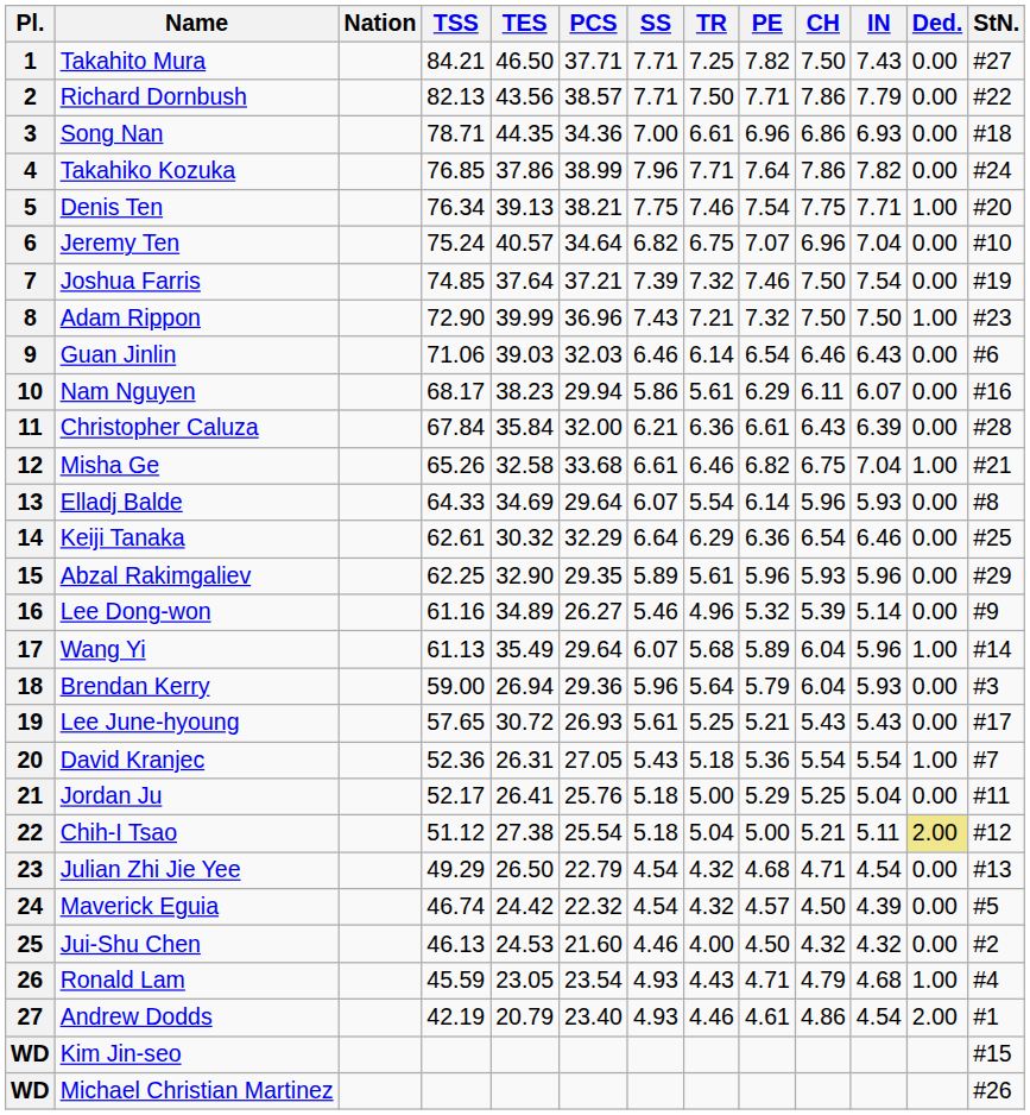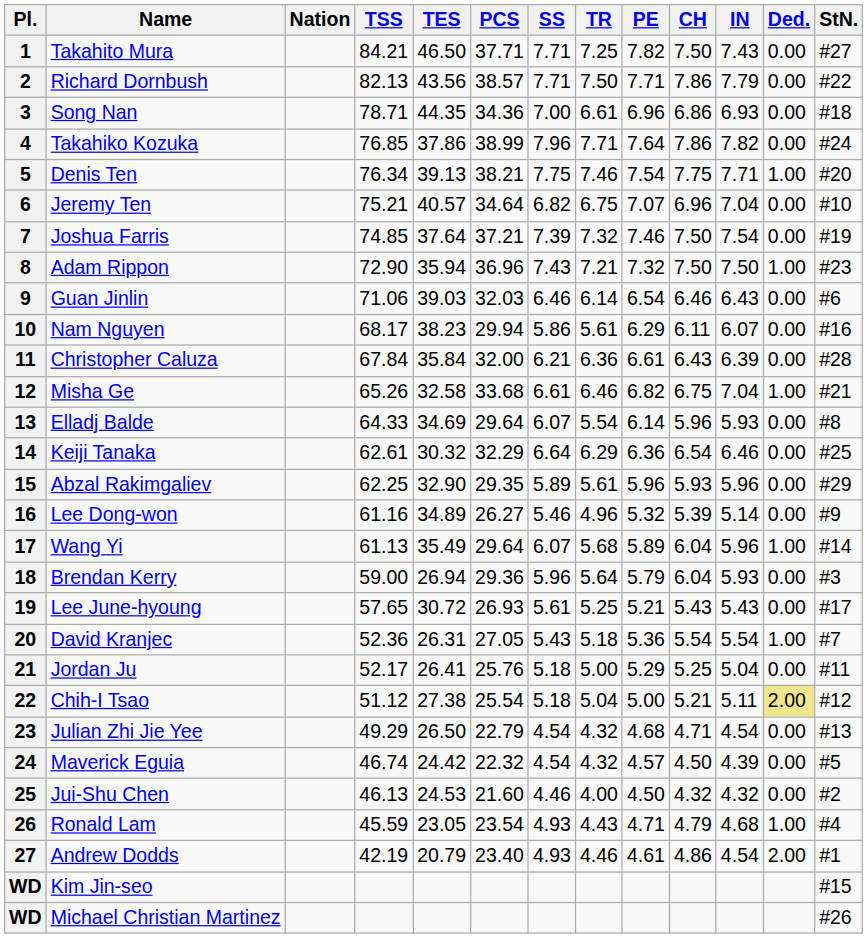 <table class="wikitable sortable">
 <tr>
 <th>Pl.</th>
 <th>Name</th>
 <th>Nation</th>
 <th><a href='#'>TSS</a></th>
 <th><a href='#'>TES</a></th>
 <th><a href='#'>PCS</a></th>
 <th><a href='#'>SS</a></th>
 <th><a href='#'>TR</a></th>
 <th><a href='#'>PE</a></th>
 <th><a href='#'>CH</a></th>
 <th><a href='#'>IN</a></th>
 <th><a href='#'>Ded.</a></th>
 <th>StN.</th>
 </tr>
 <tr>
 <th>1</th>
 <td><a href='#'>Takahito Mura</a></td>
 <td></td>
 <td>84.21</td>
 <td>46.50</td>
 <td>37.71</td>
 <td>7.71</td>
 <td>7.25</td>
 <td>7.82</td>
 <td>7.50</td>
 <td>7.43</td>
 <td>0.00</td>
 <td>#27</td>
 </tr>
 <tr>
 <th>2</th>
 <td><a href='#'>Richard Dornbush</a></td>
 <td></td>
 <td>82.13</td>
 <td>43.56</td>
 <td>38.57</td>
 <td>7.71</td>
 <td>7.50</td>
 <td>7.71</td>
 <td>7.86</td>
 <td>7.79</td>
 <td>0.00</td>
 <td>#22</td>
 </tr>
 <tr>
 <th>3</th>
 <td><a href='#'>Song Nan</a></td>
 <td></td>
 <td>78.71</td>
 <td>44.35</td>
 <td>34.36</td>
 <td>7.00</td>
 <td>6.61</td>
 <td>6.96</td>
 <td>6.86</td>
 <td>6.93</td>
 <td>0.00</td>
 <td>#18</td>
 </tr>
 <tr>
 <th>4</th>
 <td><a href='#'>Takahiko Kozuka</a></td>
 <td></td>
 <td>76.85</td>
 <td>37.86</td>
 <td>38.99</td>
 <td>7.96</td>
 <td>7.71</td>
 <td>7.64</td>
 <td>7.86</td>
 <td>7.82</td>
 <td>0.00</td>
 <td>#24</td>
 </tr>
 <tr>
 <th>5</th>
 <td><a href='#'>Denis Ten</a></td>
 <td></td>
 <td>76.34</td>
 <td>39.13</td>
 <td>38.21</td>
 <td>7.75</td>
 <td>7.46</td>
 <td>7.54</td>
 <td>7.75</td>
 <td>7.71</td>
 <td>1.00</td>
 <td>#20</td>
 </tr>
 <tr>
 <th>6</th>
 <td><a href='#'>Jeremy Ten</a></td>
 <td></td>
-<td>75.24</td>
+<td>75.21</td>
 <td>40.57</td>
 <td>34.64</td>
 <td>6.82</td>
 <td>6.75</td>
 <td>7.07</td>
 <td>6.96</td>
 <td>7.04</td>
 <td>0.00</td>
 <td>#10</td>
 </tr>
 <tr>
 <th>7</th>
 <td><a href='#'>Joshua Farris</a></td>
 <td></td>
 <td>74.85</td>
 <td>37.64</td>
 <td>37.21</td>
 <td>7.39</td>
 <td>7.32</td>
 <td>7.46</td>
 <td>7.50</td>
 <td>7.54</td>
 <td>0.00</td>
 <td>#19</td>
 </tr>
 <tr>
 <th>8</th>
 <td><a href='#'>Adam Rippon</a></td>
 <td></td>
 <td>72.90</td>
-<td>39.99</td>
+<td>35.94</td>
 <td>36.96</td>
 <td>7.43</td>
 <td>7.21</td>
 <td>7.32</td>
 <td>7.50</td>
 <td>7.50</td>
 <td>1.00</td>
 <td>#23</td>
 </tr>
 <tr>
 <th>9</th>
 <td><a href='#'>Guan Jinlin</a></td>
 <td></td>
 <td>71.06</td>
 <td>39.03</td>
 <td>32.03</td>
 <td>6.46</td>
 <td>6.14</td>
 <td>6.54</td>
 <td>6.46</td>
 <td>6.43</td>
 <td>0.00</td>
 <td>#6</td>
 </tr>
 <tr>
 <th>10</th>
 <td><a href='#'>Nam Nguyen</a></td>
 <td></td>
 <td>68.17</td>
 <td>38.23</td>
 <td>29.94</td>
 <td>5.86</td>
 <td>5.61</td>
 <td>6.29</td>
 <td>6.11</td>
 <td>6.07</td>
 <td>0.00</td>
 <td>#16</td>
 </tr>
 <tr>
 <th>11</th>
 <td><a href='#'>Christopher Caluza</a></td>
 <td></td>
 <td>67.84</td>
 <td>35.84</td>
 <td>32.00</td>
 <td>6.21</td>
 <td>6.36</td>
 <td>6.61</td>
 <td>6.43</td>
 <td>6.39</td>
 <td>0.00</td>
 <td>#28</td>
 </tr>
 <tr>
 <th>12</th>
 <td><a href='#'>Misha Ge</a></td>
 <td></td>
 <td>65.26</td>
 <td>32.58</td>
 <td>33.68</td>
 <td>6.61</td>
 <td>6.46</td>
 <td>6.82</td>
 <td>6.75</td>
 <td>7.04</td>
 <td>1.00</td>
 <td>#21</td>
 </tr>
 <tr>
 <th>13</th>
 <td><a href='#'>Elladj Balde</a></td>
 <td></td>
 <td>64.33</td>
 <td>34.69</td>
 <td>29.64</td>
 <td>6.07</td>
 <td>5.54</td>
 <td>6.14</td>
 <td>5.96</td>
 <td>5.93</td>
 <td>0.00</td>
 <td>#8</td>
 </tr>
 <tr>
 <th>14</th>
 <td><a href='#'>Keiji Tanaka</a></td>
 <td></td>
 <td>62.61</td>
 <td>30.32</td>
 <td>32.29</td>
 <td>6.64</td>
 <td>6.29</td>
 <td>6.36</td>
 <td>6.54</td>
 <td>6.46</td>
 <td>0.00</td>
 <td>#25</td>
 </tr>
 <tr>
 <th>15</th>
 <td><a href='#'>Abzal Rakimgaliev</a></td>
 <td></td>
 <td>62.25</td>
 <td>32.90</td>
 <td>29.35</td>
 <td>5.89</td>
 <td>5.61</td>
 <td>5.96</td>
 <td>5.93</td>
 <td>5.96</td>
 <td>0.00</td>
 <td>#29</td>
 </tr>
 <tr>
 <th>16</th>
 <td><a href='#'>Lee Dong-won</a></td>
 <td></td>
 <td>61.16</td>
 <td>34.89</td>
 <td>26.27</td>
 <td>5.46</td>
 <td>4.96</td>
 <td>5.32</td>
 <td>5.39</td>
 <td>5.14</td>
 <td>0.00</td>
 <td>#9</td>
 </tr>
 <tr>
 <th>17</th>
 <td><a href='#'>Wang Yi</a></td>
 <td></td>
 <td>61.13</td>
 <td>35.49</td>
 <td>29.64</td>
 <td>6.07</td>
 <td>5.68</td>
 <td>5.89</td>
 <td>6.04</td>
 <td>5.96</td>
 <td>1.00</td>
 <td>#14</td>
 </tr>
 <tr>
 <th>18</th>
 <td><a href='#'>Brendan Kerry</a></td>
 <td></td>
 <td>59.00</td>
 <td>26.94</td>
 <td>29.36</td>
 <td>5.96</td>
 <td>5.64</td>
 <td>5.79</td>
 <td>6.04</td>
 <td>5.93</td>
 <td>0.00</td>
 <td>#3</td>
 </tr>
 <tr>
 <th>19</th>
 <td><a href='#'>Lee June-hyoung</a></td>
 <td></td>
 <td>57.65</td>
 <td>30.72</td>
 <td>26.93</td>
 <td>5.61</td>
 <td>5.25</td>
 <td>5.21</td>
 <td>5.43</td>
 <td>5.43</td>
 <td>0.00</td>
 <td>#17</td>
 </tr>
 <tr>
 <th>20</th>
 <td><a href='#'>David Kranjec</a></td>
 <td></td>
 <td>52.36</td>
 <td>26.31</td>
 <td>27.05</td>
 <td>5.43</td>
 <td>5.18</td>
 <td>5.36</td>
 <td>5.54</td>
 <td>5.54</td>
 <td>1.00</td>
 <td>#7</td>
 </tr>
 <tr>
 <th>21</th>
 <td><a href='#'>Jordan Ju</a></td>
 <td></td>
 <td>52.17</td>
 <td>26.41</td>
 <td>25.76</td>
 <td>5.18</td>
 <td>5.00</td>
 <td>5.29</td>
 <td>5.25</td>
 <td>5.04</td>
 <td>0.00</td>
 <td>#11</td>
 </tr>
 <tr>
 <th>22</th>
 <td><a href='#'>Chih-I Tsao</a></td>
 <td></td>
 <td>51.12</td>
 <td>27.38</td>
 <td>25.54</td>
 <td>5.18</td>
 <td>5.04</td>
 <td>5.00</td>
 <td>5.21</td>
 <td>5.11</td>
 <td style="background: khaki;">2.00</td>
 <td>#12</td>
 </tr>
 <tr>
 <th>23</th>
 <td><a href='#'>Julian Zhi Jie Yee</a></td>
 <td></td>
 <td>49.29</td>
 <td>26.50</td>
 <td>22.79</td>
 <td>4.54</td>
 <td>4.32</td>
 <td>4.68</td>
 <td>4.71</td>
 <td>4.54</td>
 <td>0.00</td>
 <td>#13</td>
 </tr>
 <tr>
 <th>24</th>
 <td><a href='#'>Maverick Eguia</a></td>
 <td></td>
 <td>46.74</td>
 <td>24.42</td>
 <td>22.32</td>
 <td>4.54</td>
 <td>4.32</td>
 <td>4.57</td>
 <td>4.50</td>
 <td>4.39</td>
 <td>0.00</td>
 <td>#5</td>
 </tr>
 <tr>
 <th>25</th>
 <td><a href='#'>Jui-Shu Chen</a></td>
 <td></td>
 <td>46.13</td>
 <td>24.53</td>
 <td>21.60</td>
 <td>4.46</td>
 <td>4.00</td>
 <td>4.50</td>
 <td>4.32</td>
 <td>4.32</td>
 <td>0.00</td>
 <td>#2</td>
 </tr>
 <tr>
 <th>26</th>
 <td><a href='#'>Ronald Lam</a></td>
 <td></td>
 <td>45.59</td>
 <td>23.05</td>
 <td>23.54</td>
 <td>4.93</td>
 <td>4.43</td>
 <td>4.71</td>
 <td>4.79</td>
 <td>4.68</td>
 <td>1.00</td>
 <td>#4</td>
 </tr>
 <tr>
 <th>27</th>
 <td><a href='#'>Andrew Dodds</a></td>
 <td></td>
 <td>42.19</td>
 <td>20.79</td>
 <td>23.40</td>
 <td>4.93</td>
 <td>4.46</td>
 <td>4.61</td>
 <td>4.86</td>
 <td>4.54</td>
 <td>2.00</td>
 <td>#1</td>
 </tr>
 <tr>
 <th>WD</th>
 <td><a href='#'>Kim Jin-seo</a></td>
 <td></td>
 <td></td>
 <td></td>
 <td></td>
 <td></td>
 <td></td>
 <td></td>
 <td></td>
 <td></td>
 <td></td>
 <td>#15</td>
 </tr>
 <tr>
 <th>WD</th>
 <td><a href='#'>Michael Christian Martinez</a></td>
 <td></td>
 <td></td>
 <td></td>
 <td></td>
 <td></td>
 <td></td>
 <td></td>
 <td></td>
 <td></td>
 <td></td>
 <td>#26</td>
 </tr>
 </table>
